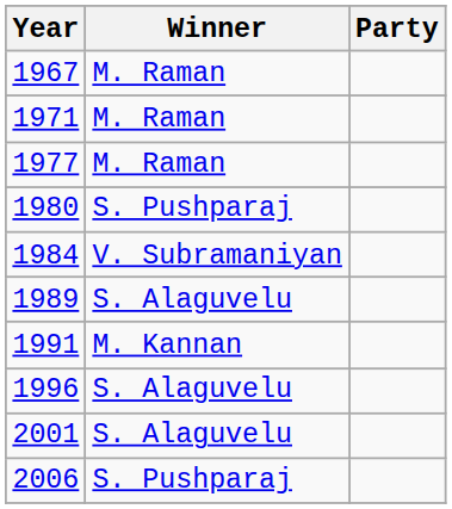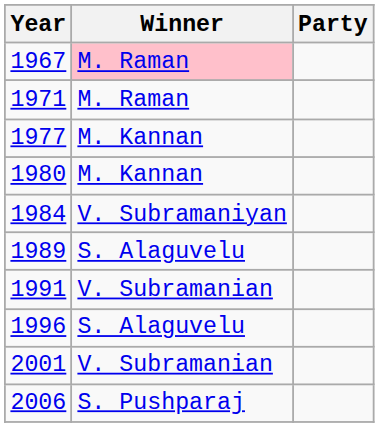 <table class="wikitable">
 <tr>
 <th>Year</th>
 <th>Winner</th>
 <th colspan="2">Party</th>
 </tr>
 <tr>
 <td><a href='#'>1967</a></td>
-<td><a href='#'>M. Raman</a></td>
+<td style="background: pink;"><a href='#'>M. Raman</a></td>
 <td></td>
 </tr>
 <tr>
 <td><a href='#'>1971</a></td>
 <td><a href='#'>M. Raman</a></td>
 <td></td>
 </tr>
 <tr>
 <td><a href='#'>1977</a></td>
-<td><a href='#'>M. Raman</a></td>
+<td><a href='#'>M. Kannan</a></td>
 <td></td>
 </tr>
 <tr>
 <td><a href='#'>1980</a></td>
-<td><a href='#'>S. Pushparaj</a></td>
+<td><a href='#'>M. Kannan</a></td>
 <td></td>
 </tr>
 <tr>
 <td><a href='#'>1984</a></td>
 <td><a href='#'>V. Subramaniyan</a></td>
 <td></td>
 </tr>
 <tr>
 <td><a href='#'>1989</a></td>
 <td><a href='#'>S. Alaguvelu</a></td>
 <td></td>
 </tr>
 <tr>
 <td><a href='#'>1991</a></td>
-<td><a href='#'>M. Kannan</a></td>
+<td><a href='#'>V. Subramanian</a></td>
 <td></td>
 </tr>
 <tr>
 <td><a href='#'>1996</a></td>
 <td><a href='#'>S. Alaguvelu</a></td>
 <td></td>
 </tr>
 <tr>
 <td><a href='#'>2001</a></td>
-<td><a href='#'>S. Alaguvelu</a></td>
+<td><a href='#'>V. Subramanian</a></td>
 <td></td>
 </tr>
 <tr>
 <td><a href='#'>2006</a></td>
 <td><a href='#'>S. Pushparaj</a></td>
 <td></td>
 </tr>
 </table>
